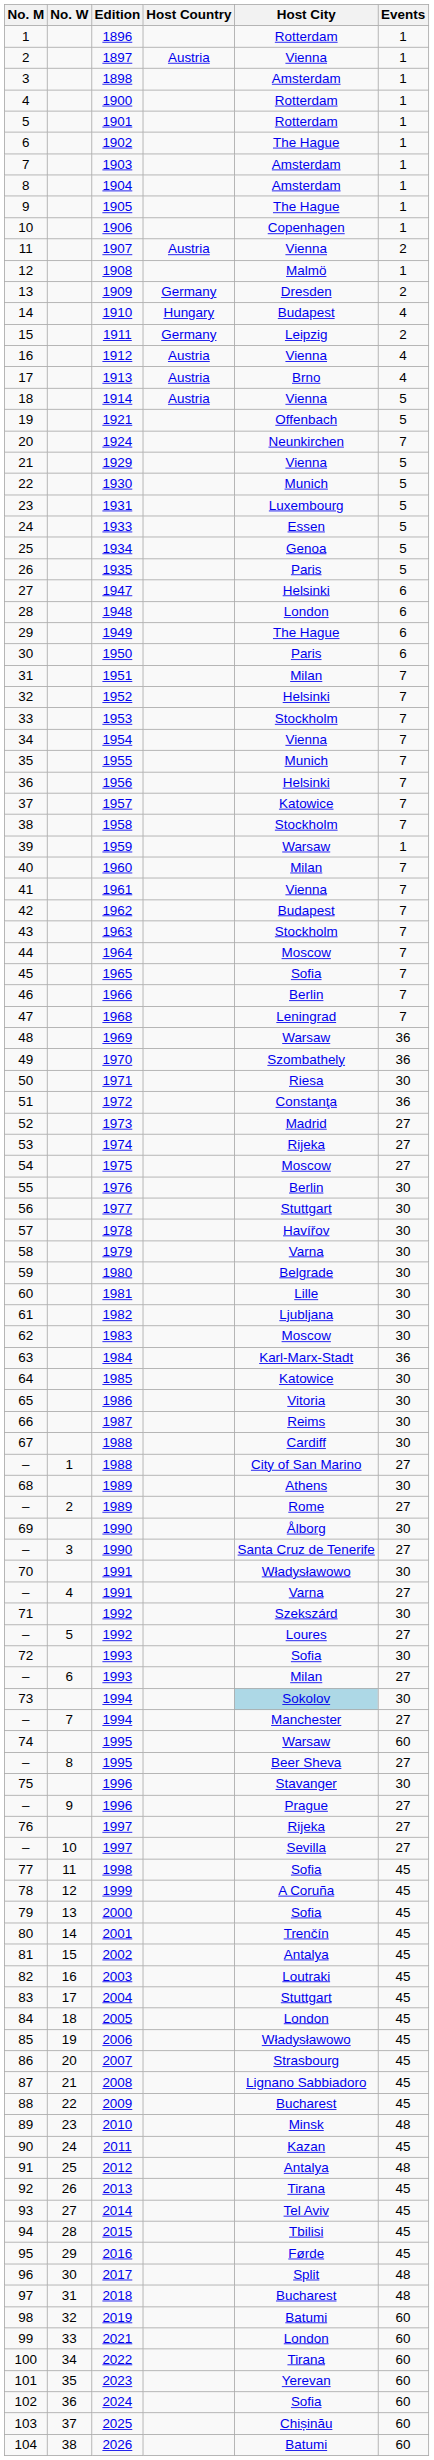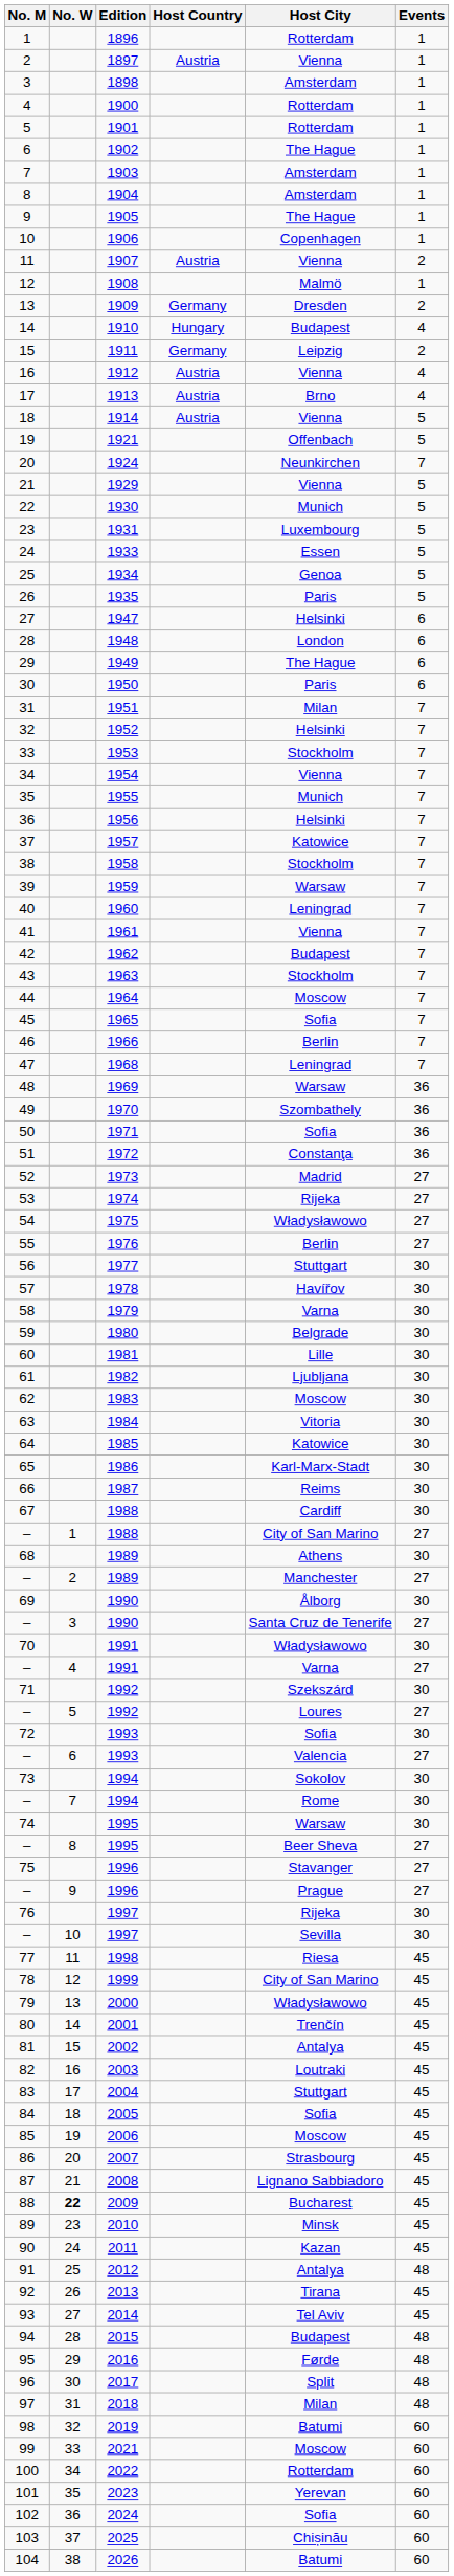 <table class="wikitable" style="text-align:center;">
 <tr>
 <th>No. M</th>
 <th>No. W</th>
 <th>Edition</th>
 <th>Host Country</th>
 <th>Host City</th>
 <th>Events</th>
 </tr>
 <tr>
 <td>1</td>
 <td></td>
 <td><a href='#'>1896</a></td>
 <td></td>
 <td><a href='#'>Rotterdam</a></td>
 <td>1</td>
 </tr>
 <tr>
 <td>2</td>
 <td></td>
 <td><a href='#'>1897</a></td>
 <td> <a href='#'>Austria</a></td>
 <td><a href='#'>Vienna</a></td>
 <td>1</td>
 </tr>
 <tr>
 <td>3</td>
 <td></td>
 <td><a href='#'>1898</a></td>
 <td></td>
 <td><a href='#'>Amsterdam</a></td>
 <td>1</td>
 </tr>
 <tr>
 <td>4</td>
 <td></td>
 <td><a href='#'>1900</a></td>
 <td></td>
 <td><a href='#'>Rotterdam</a></td>
 <td>1</td>
 </tr>
 <tr>
 <td>5</td>
 <td></td>
 <td><a href='#'>1901</a></td>
 <td></td>
 <td><a href='#'>Rotterdam</a></td>
 <td>1</td>
 </tr>
 <tr>
 <td>6</td>
 <td></td>
 <td><a href='#'>1902</a></td>
 <td></td>
 <td><a href='#'>The Hague</a></td>
 <td>1</td>
 </tr>
 <tr>
 <td>7</td>
 <td></td>
 <td><a href='#'>1903</a></td>
 <td></td>
 <td><a href='#'>Amsterdam</a></td>
 <td>1</td>
 </tr>
 <tr>
 <td>8</td>
 <td></td>
 <td><a href='#'>1904</a></td>
 <td></td>
 <td><a href='#'>Amsterdam</a></td>
 <td>1</td>
 </tr>
 <tr>
 <td>9</td>
 <td></td>
 <td><a href='#'>1905</a></td>
 <td></td>
 <td><a href='#'>The Hague</a></td>
 <td>1</td>
 </tr>
 <tr>
 <td>10</td>
 <td></td>
 <td><a href='#'>1906</a></td>
 <td></td>
 <td><a href='#'>Copenhagen</a></td>
 <td>1</td>
 </tr>
 <tr>
 <td>11</td>
 <td></td>
 <td><a href='#'>1907</a></td>
 <td> <a href='#'>Austria</a></td>
 <td><a href='#'>Vienna</a></td>
 <td>2</td>
 </tr>
 <tr>
 <td>12</td>
 <td></td>
 <td><a href='#'>1908</a></td>
 <td></td>
 <td><a href='#'>Malmö</a></td>
 <td>1</td>
 </tr>
 <tr>
 <td>13</td>
 <td></td>
 <td><a href='#'>1909</a></td>
 <td> <a href='#'>Germany</a></td>
 <td><a href='#'>Dresden</a></td>
 <td>2</td>
 </tr>
 <tr>
 <td>14</td>
 <td></td>
 <td><a href='#'>1910</a></td>
 <td> <a href='#'>Hungary</a></td>
 <td><a href='#'>Budapest</a></td>
 <td>4</td>
 </tr>
 <tr>
 <td>15</td>
 <td></td>
 <td><a href='#'>1911</a></td>
 <td> <a href='#'>Germany</a></td>
 <td><a href='#'>Leipzig</a></td>
 <td>2</td>
 </tr>
 <tr>
 <td>16</td>
 <td></td>
 <td><a href='#'>1912</a></td>
 <td> <a href='#'>Austria</a></td>
 <td><a href='#'>Vienna</a></td>
 <td>4</td>
 </tr>
 <tr>
 <td>17</td>
 <td></td>
 <td><a href='#'>1913</a></td>
 <td> <a href='#'>Austria</a></td>
 <td><a href='#'>Brno</a></td>
 <td>4</td>
 </tr>
 <tr>
 <td>18</td>
 <td></td>
 <td><a href='#'>1914</a></td>
 <td> <a href='#'>Austria</a></td>
 <td><a href='#'>Vienna</a></td>
 <td>5</td>
 </tr>
 <tr>
 <td>19</td>
 <td></td>
 <td><a href='#'>1921</a></td>
 <td></td>
 <td><a href='#'>Offenbach</a></td>
 <td>5</td>
 </tr>
 <tr>
 <td>20</td>
 <td></td>
 <td><a href='#'>1924</a></td>
 <td></td>
 <td><a href='#'>Neunkirchen</a></td>
 <td>7</td>
 </tr>
 <tr>
 <td>21</td>
 <td></td>
 <td><a href='#'>1929</a></td>
 <td></td>
 <td><a href='#'>Vienna</a></td>
 <td>5</td>
 </tr>
 <tr>
 <td>22</td>
 <td></td>
 <td><a href='#'>1930</a></td>
 <td></td>
 <td><a href='#'>Munich</a></td>
 <td>5</td>
 </tr>
 <tr>
 <td>23</td>
 <td></td>
 <td><a href='#'>1931</a></td>
 <td></td>
 <td><a href='#'>Luxembourg</a></td>
 <td>5</td>
 </tr>
 <tr>
 <td>24</td>
 <td></td>
 <td><a href='#'>1933</a></td>
 <td></td>
 <td><a href='#'>Essen</a></td>
 <td>5</td>
 </tr>
 <tr>
 <td>25</td>
 <td></td>
 <td><a href='#'>1934</a></td>
 <td></td>
 <td><a href='#'>Genoa</a></td>
 <td>5</td>
 </tr>
 <tr>
 <td>26</td>
 <td></td>
 <td><a href='#'>1935</a></td>
 <td></td>
 <td><a href='#'>Paris</a></td>
 <td>5</td>
 </tr>
 <tr>
 <td>27</td>
 <td></td>
 <td><a href='#'>1947</a></td>
 <td></td>
 <td><a href='#'>Helsinki</a></td>
 <td>6</td>
 </tr>
 <tr>
 <td>28</td>
 <td></td>
 <td><a href='#'>1948</a></td>
 <td></td>
 <td><a href='#'>London</a></td>
 <td>6</td>
 </tr>
 <tr>
 <td>29</td>
 <td></td>
 <td><a href='#'>1949</a></td>
 <td></td>
 <td><a href='#'>The Hague</a></td>
 <td>6</td>
 </tr>
 <tr>
 <td>30</td>
 <td></td>
 <td><a href='#'>1950</a></td>
 <td></td>
 <td><a href='#'>Paris</a></td>
 <td>6</td>
 </tr>
 <tr>
 <td>31</td>
 <td></td>
 <td><a href='#'>1951</a></td>
 <td></td>
 <td><a href='#'>Milan</a></td>
 <td>7</td>
 </tr>
 <tr>
 <td>32</td>
 <td></td>
 <td><a href='#'>1952</a></td>
 <td></td>
 <td><a href='#'>Helsinki</a></td>
 <td>7</td>
 </tr>
 <tr>
 <td>33</td>
 <td></td>
 <td><a href='#'>1953</a></td>
 <td></td>
 <td><a href='#'>Stockholm</a></td>
 <td>7</td>
 </tr>
 <tr>
 <td>34</td>
 <td></td>
 <td><a href='#'>1954</a></td>
 <td></td>
 <td><a href='#'>Vienna</a></td>
 <td>7</td>
 </tr>
 <tr>
 <td>35</td>
 <td></td>
 <td><a href='#'>1955</a></td>
 <td></td>
 <td><a href='#'>Munich</a></td>
 <td>7</td>
 </tr>
 <tr>
 <td>36</td>
 <td></td>
 <td><a href='#'>1956</a></td>
 <td></td>
 <td><a href='#'>Helsinki</a></td>
 <td>7</td>
 </tr>
 <tr>
 <td>37</td>
 <td></td>
 <td><a href='#'>1957</a></td>
 <td></td>
 <td><a href='#'>Katowice</a></td>
 <td>7</td>
 </tr>
 <tr>
 <td>38</td>
 <td></td>
 <td><a href='#'>1958</a></td>
 <td></td>
 <td><a href='#'>Stockholm</a></td>
 <td>7</td>
 </tr>
 <tr>
 <td>39</td>
 <td></td>
 <td><a href='#'>1959</a></td>
 <td></td>
 <td><a href='#'>Warsaw</a></td>
-<td>1</td>
+<td>7</td>
 </tr>
 <tr>
 <td>40</td>
 <td></td>
 <td><a href='#'>1960</a></td>
 <td></td>
-<td><a href='#'>Milan</a></td>
+<td><a href='#'>Leningrad</a></td>
 <td>7</td>
 </tr>
 <tr>
 <td>41</td>
 <td></td>
 <td><a href='#'>1961</a></td>
 <td></td>
 <td><a href='#'>Vienna</a></td>
 <td>7</td>
 </tr>
 <tr>
 <td>42</td>
 <td></td>
 <td><a href='#'>1962</a></td>
 <td></td>
 <td><a href='#'>Budapest</a></td>
 <td>7</td>
 </tr>
 <tr>
 <td>43</td>
 <td></td>
 <td><a href='#'>1963</a></td>
 <td></td>
 <td><a href='#'>Stockholm</a></td>
 <td>7</td>
 </tr>
 <tr>
 <td>44</td>
 <td></td>
 <td><a href='#'>1964</a></td>
 <td></td>
 <td><a href='#'>Moscow</a></td>
 <td>7</td>
 </tr>
 <tr>
 <td>45</td>
 <td></td>
 <td><a href='#'>1965</a></td>
 <td></td>
 <td><a href='#'>Sofia</a></td>
 <td>7</td>
 </tr>
 <tr>
 <td>46</td>
 <td></td>
 <td><a href='#'>1966</a></td>
 <td></td>
 <td><a href='#'>Berlin</a></td>
 <td>7</td>
 </tr>
 <tr>
 <td>47</td>
 <td></td>
 <td><a href='#'>1968</a></td>
 <td></td>
 <td><a href='#'>Leningrad</a></td>
 <td>7</td>
 </tr>
 <tr>
 <td>48</td>
 <td></td>
 <td><a href='#'>1969</a></td>
 <td></td>
 <td><a href='#'>Warsaw</a></td>
 <td>36</td>
 </tr>
 <tr>
 <td>49</td>
 <td></td>
 <td><a href='#'>1970</a></td>
 <td></td>
 <td><a href='#'>Szombathely</a></td>
 <td>36</td>
 </tr>
 <tr>
 <td>50</td>
 <td></td>
 <td><a href='#'>1971</a></td>
 <td></td>
-<td><a href='#'>Riesa</a></td>
-<td>30</td>
+<td><a href='#'>Sofia</a></td>
+<td>36</td>
 </tr>
 <tr>
 <td>51</td>
 <td></td>
 <td><a href='#'>1972</a></td>
 <td></td>
 <td><a href='#'>Constanţa</a></td>
 <td>36</td>
 </tr>
 <tr>
 <td>52</td>
 <td></td>
 <td><a href='#'>1973</a></td>
 <td></td>
 <td><a href='#'>Madrid</a></td>
 <td>27</td>
 </tr>
 <tr>
 <td>53</td>
 <td></td>
 <td><a href='#'>1974</a></td>
 <td></td>
 <td><a href='#'>Rijeka</a></td>
 <td>27</td>
 </tr>
 <tr>
 <td>54</td>
 <td></td>
 <td><a href='#'>1975</a></td>
 <td></td>
-<td><a href='#'>Moscow</a></td>
+<td><a href='#'>Władysławowo</a></td>
 <td>27</td>
 </tr>
 <tr>
 <td>55</td>
 <td></td>
 <td><a href='#'>1976</a></td>
 <td></td>
 <td><a href='#'>Berlin</a></td>
-<td>30</td>
+<td>27</td>
 </tr>
 <tr>
 <td>56</td>
 <td></td>
 <td><a href='#'>1977</a></td>
 <td></td>
 <td><a href='#'>Stuttgart</a></td>
 <td>30</td>
 </tr>
 <tr>
 <td>57</td>
 <td></td>
 <td><a href='#'>1978</a></td>
 <td></td>
 <td><a href='#'>Havířov</a></td>
 <td>30</td>
 </tr>
 <tr>
 <td>58</td>
 <td></td>
 <td><a href='#'>1979</a></td>
 <td></td>
 <td><a href='#'>Varna</a></td>
 <td>30</td>
 </tr>
 <tr>
 <td>59</td>
 <td></td>
 <td><a href='#'>1980</a></td>
 <td></td>
 <td><a href='#'>Belgrade</a></td>
 <td>30</td>
 </tr>
 <tr>
 <td>60</td>
 <td></td>
 <td><a href='#'>1981</a></td>
 <td></td>
 <td><a href='#'>Lille</a></td>
 <td>30</td>
 </tr>
 <tr>
 <td>61</td>
 <td></td>
 <td><a href='#'>1982</a></td>
 <td></td>
 <td><a href='#'>Ljubljana</a></td>
 <td>30</td>
 </tr>
 <tr>
 <td>62</td>
 <td></td>
 <td><a href='#'>1983</a></td>
 <td></td>
 <td><a href='#'>Moscow</a></td>
 <td>30</td>
 </tr>
 <tr>
 <td>63</td>
 <td></td>
 <td><a href='#'>1984</a></td>
 <td></td>
-<td><a href='#'>Karl-Marx-Stadt</a></td>
-<td>36</td>
+<td><a href='#'>Vitoria</a></td>
+<td>30</td>
 </tr>
 <tr>
 <td>64</td>
 <td></td>
 <td><a href='#'>1985</a></td>
 <td></td>
 <td><a href='#'>Katowice</a></td>
 <td>30</td>
 </tr>
 <tr>
 <td>65</td>
 <td></td>
 <td><a href='#'>1986</a></td>
 <td></td>
-<td><a href='#'>Vitoria</a></td>
+<td><a href='#'>Karl-Marx-Stadt</a></td>
 <td>30</td>
 </tr>
 <tr>
 <td>66</td>
 <td></td>
 <td><a href='#'>1987</a></td>
 <td></td>
 <td><a href='#'>Reims</a></td>
 <td>30</td>
 </tr>
 <tr>
 <td>67</td>
 <td></td>
 <td><a href='#'>1988</a></td>
 <td></td>
 <td><a href='#'>Cardiff</a></td>
 <td>30</td>
 </tr>
 <tr>
 <td>–</td>
 <td>1</td>
 <td><a href='#'>1988</a></td>
 <td></td>
 <td><a href='#'>City of San Marino</a></td>
 <td>27</td>
 </tr>
 <tr>
 <td>68</td>
 <td></td>
 <td><a href='#'>1989</a></td>
 <td></td>
 <td><a href='#'>Athens</a></td>
 <td>30</td>
 </tr>
 <tr>
 <td>–</td>
 <td>2</td>
 <td><a href='#'>1989</a></td>
 <td></td>
-<td><a href='#'>Rome</a></td>
+<td><a href='#'>Manchester</a></td>
 <td>27</td>
 </tr>
 <tr>
 <td>69</td>
 <td></td>
 <td><a href='#'>1990</a></td>
 <td></td>
 <td><a href='#'>Ålborg</a></td>
 <td>30</td>
 </tr>
 <tr>
 <td>–</td>
 <td>3</td>
 <td><a href='#'>1990</a></td>
 <td></td>
 <td><a href='#'>Santa Cruz de Tenerife</a></td>
 <td>27</td>
 </tr>
 <tr>
 <td>70</td>
 <td></td>
 <td><a href='#'>1991</a></td>
 <td></td>
 <td><a href='#'>Władysławowo</a></td>
 <td>30</td>
 </tr>
 <tr>
 <td>–</td>
 <td>4</td>
 <td><a href='#'>1991</a></td>
 <td></td>
 <td><a href='#'>Varna</a></td>
 <td>27</td>
 </tr>
 <tr>
 <td>71</td>
 <td></td>
 <td><a href='#'>1992</a></td>
 <td></td>
 <td><a href='#'>Szekszárd</a></td>
 <td>30</td>
 </tr>
 <tr>
 <td>–</td>
 <td>5</td>
 <td><a href='#'>1992</a></td>
 <td></td>
 <td><a href='#'>Loures</a></td>
 <td>27</td>
 </tr>
 <tr>
 <td>72</td>
 <td></td>
 <td><a href='#'>1993</a></td>
 <td></td>
 <td><a href='#'>Sofia</a></td>
 <td>30</td>
 </tr>
 <tr>
 <td>–</td>
 <td>6</td>
 <td><a href='#'>1993</a></td>
 <td></td>
-<td><a href='#'>Milan</a></td>
+<td><a href='#'>Valencia</a></td>
 <td>27</td>
 </tr>
 <tr>
 <td>73</td>
 <td></td>
 <td><a href='#'>1994</a></td>
 <td></td>
-<td style="background: lightblue;"><a href='#'>Sokolov</a></td>
+<td><a href='#'>Sokolov</a></td>
 <td>30</td>
 </tr>
 <tr>
 <td>–</td>
 <td>7</td>
 <td><a href='#'>1994</a></td>
 <td></td>
-<td><a href='#'>Manchester</a></td>
-<td>27</td>
+<td><a href='#'>Rome</a></td>
+<td>30</td>
 </tr>
 <tr>
 <td>74</td>
 <td></td>
 <td><a href='#'>1995</a></td>
 <td></td>
 <td><a href='#'>Warsaw</a></td>
-<td>60</td>
+<td>30</td>
 </tr>
 <tr>
 <td>–</td>
 <td>8</td>
 <td><a href='#'>1995</a></td>
 <td></td>
 <td><a href='#'>Beer Sheva</a></td>
 <td>27</td>
 </tr>
 <tr>
 <td>75</td>
 <td></td>
 <td><a href='#'>1996</a></td>
 <td></td>
 <td><a href='#'>Stavanger</a></td>
-<td>30</td>
+<td>27</td>
 </tr>
 <tr>
 <td>–</td>
 <td>9</td>
 <td><a href='#'>1996</a></td>
 <td></td>
 <td><a href='#'>Prague</a></td>
 <td>27</td>
 </tr>
 <tr>
 <td>76</td>
 <td></td>
 <td><a href='#'>1997</a></td>
 <td></td>
 <td><a href='#'>Rijeka</a></td>
-<td>27</td>
+<td>30</td>
 </tr>
 <tr>
 <td>–</td>
 <td>10</td>
 <td><a href='#'>1997</a></td>
 <td></td>
 <td><a href='#'>Sevilla</a></td>
-<td>27</td>
+<td>30</td>
 </tr>
 <tr>
 <td>77</td>
 <td>11</td>
 <td><a href='#'>1998</a></td>
 <td></td>
-<td><a href='#'>Sofia</a></td>
+<td><a href='#'>Riesa</a></td>
 <td>45</td>
 </tr>
 <tr>
 <td>78</td>
 <td>12</td>
 <td><a href='#'>1999</a></td>
 <td></td>
-<td><a href='#'>A Coruña</a></td>
+<td><a href='#'>City of San Marino</a></td>
 <td>45</td>
 </tr>
 <tr>
 <td>79</td>
 <td>13</td>
 <td><a href='#'>2000</a></td>
 <td></td>
-<td><a href='#'>Sofia</a></td>
+<td><a href='#'>Władysławowo</a></td>
 <td>45</td>
 </tr>
 <tr>
 <td>80</td>
 <td>14</td>
 <td><a href='#'>2001</a></td>
 <td></td>
 <td><a href='#'>Trenčín</a></td>
 <td>45</td>
 </tr>
 <tr>
 <td>81</td>
 <td>15</td>
 <td><a href='#'>2002</a></td>
 <td></td>
 <td><a href='#'>Antalya</a></td>
 <td>45</td>
 </tr>
 <tr>
 <td>82</td>
 <td>16</td>
 <td><a href='#'>2003</a></td>
 <td></td>
 <td><a href='#'>Loutraki</a></td>
 <td>45</td>
 </tr>
 <tr>
 <td>83</td>
 <td>17</td>
 <td><a href='#'>2004</a></td>
 <td></td>
 <td><a href='#'>Stuttgart</a></td>
 <td>45</td>
 </tr>
 <tr>
 <td>84</td>
 <td>18</td>
 <td><a href='#'>2005</a></td>
 <td></td>
-<td><a href='#'>London</a></td>
+<td><a href='#'>Sofia</a></td>
 <td>45</td>
 </tr>
 <tr>
 <td>85</td>
 <td>19</td>
 <td><a href='#'>2006</a></td>
 <td></td>
-<td><a href='#'>Władysławowo</a></td>
+<td><a href='#'>Moscow</a></td>
 <td>45</td>
 </tr>
 <tr>
 <td>86</td>
 <td>20</td>
 <td><a href='#'>2007</a></td>
 <td></td>
 <td><a href='#'>Strasbourg</a></td>
 <td>45</td>
 </tr>
 <tr>
 <td>87</td>
 <td>21</td>
 <td><a href='#'>2008</a></td>
 <td></td>
 <td><a href='#'>Lignano Sabbiadoro</a></td>
 <td>45</td>
 </tr>
 <tr>
 <td>88</td>
-<td>22</td>
+<td><strong>22</strong></td>
 <td><a href='#'>2009</a></td>
 <td></td>
 <td><a href='#'>Bucharest</a></td>
 <td>45</td>
 </tr>
 <tr>
 <td>89</td>
 <td>23</td>
 <td><a href='#'>2010</a></td>
 <td></td>
 <td><a href='#'>Minsk</a></td>
-<td>48</td>
+<td>45</td>
 </tr>
 <tr>
 <td>90</td>
 <td>24</td>
 <td><a href='#'>2011</a></td>
 <td></td>
 <td><a href='#'>Kazan</a></td>
 <td>45</td>
 </tr>
 <tr>
 <td>91</td>
 <td>25</td>
 <td><a href='#'>2012</a></td>
 <td></td>
 <td><a href='#'>Antalya</a></td>
 <td>48</td>
 </tr>
 <tr>
 <td>92</td>
 <td>26</td>
 <td><a href='#'>2013</a></td>
 <td></td>
 <td><a href='#'>Tirana</a></td>
 <td>45</td>
 </tr>
 <tr>
 <td>93</td>
 <td>27</td>
 <td><a href='#'>2014</a></td>
 <td></td>
 <td><a href='#'>Tel Aviv</a></td>
 <td>45</td>
 </tr>
 <tr>
 <td>94</td>
 <td>28</td>
 <td><a href='#'>2015</a></td>
 <td></td>
-<td><a href='#'>Tbilisi</a></td>
-<td>45</td>
+<td><a href='#'>Budapest</a></td>
+<td>48</td>
 </tr>
 <tr>
 <td>95</td>
 <td>29</td>
 <td><a href='#'>2016</a></td>
 <td></td>
 <td><a href='#'>Førde</a></td>
-<td>45</td>
+<td>48</td>
 </tr>
 <tr>
 <td>96</td>
 <td>30</td>
 <td><a href='#'>2017</a></td>
 <td></td>
 <td><a href='#'>Split</a></td>
 <td>48</td>
 </tr>
 <tr>
 <td>97</td>
 <td>31</td>
 <td><a href='#'>2018</a></td>
 <td></td>
-<td><a href='#'>Bucharest</a></td>
+<td><a href='#'>Milan</a></td>
 <td>48</td>
 </tr>
 <tr>
 <td>98</td>
 <td>32</td>
 <td><a href='#'>2019</a></td>
 <td></td>
 <td><a href='#'>Batumi</a></td>
 <td>60</td>
 </tr>
 <tr>
 <td>99</td>
 <td>33</td>
 <td><a href='#'>2021</a></td>
 <td></td>
-<td><a href='#'>London</a></td>
+<td><a href='#'>Moscow</a></td>
 <td>60</td>
 </tr>
 <tr>
 <td>100</td>
 <td>34</td>
 <td><a href='#'>2022</a></td>
 <td></td>
-<td><a href='#'>Tirana</a></td>
+<td><a href='#'>Rotterdam</a></td>
 <td>60</td>
 </tr>
 <tr>
 <td>101</td>
 <td>35</td>
 <td><a href='#'>2023</a></td>
 <td></td>
 <td><a href='#'>Yerevan</a></td>
 <td>60</td>
 </tr>
 <tr>
 <td>102</td>
 <td>36</td>
 <td><a href='#'>2024</a></td>
 <td></td>
 <td><a href='#'>Sofia</a></td>
 <td>60</td>
 </tr>
 <tr>
 <td>103</td>
 <td>37</td>
 <td><a href='#'>2025</a></td>
 <td></td>
 <td><a href='#'>Chișinău</a></td>
 <td>60</td>
 </tr>
 <tr>
 <td>104</td>
 <td>38</td>
 <td><a href='#'>2026</a></td>
 <td></td>
 <td><a href='#'>Batumi</a></td>
 <td>60</td>
 </tr>
 </table>
